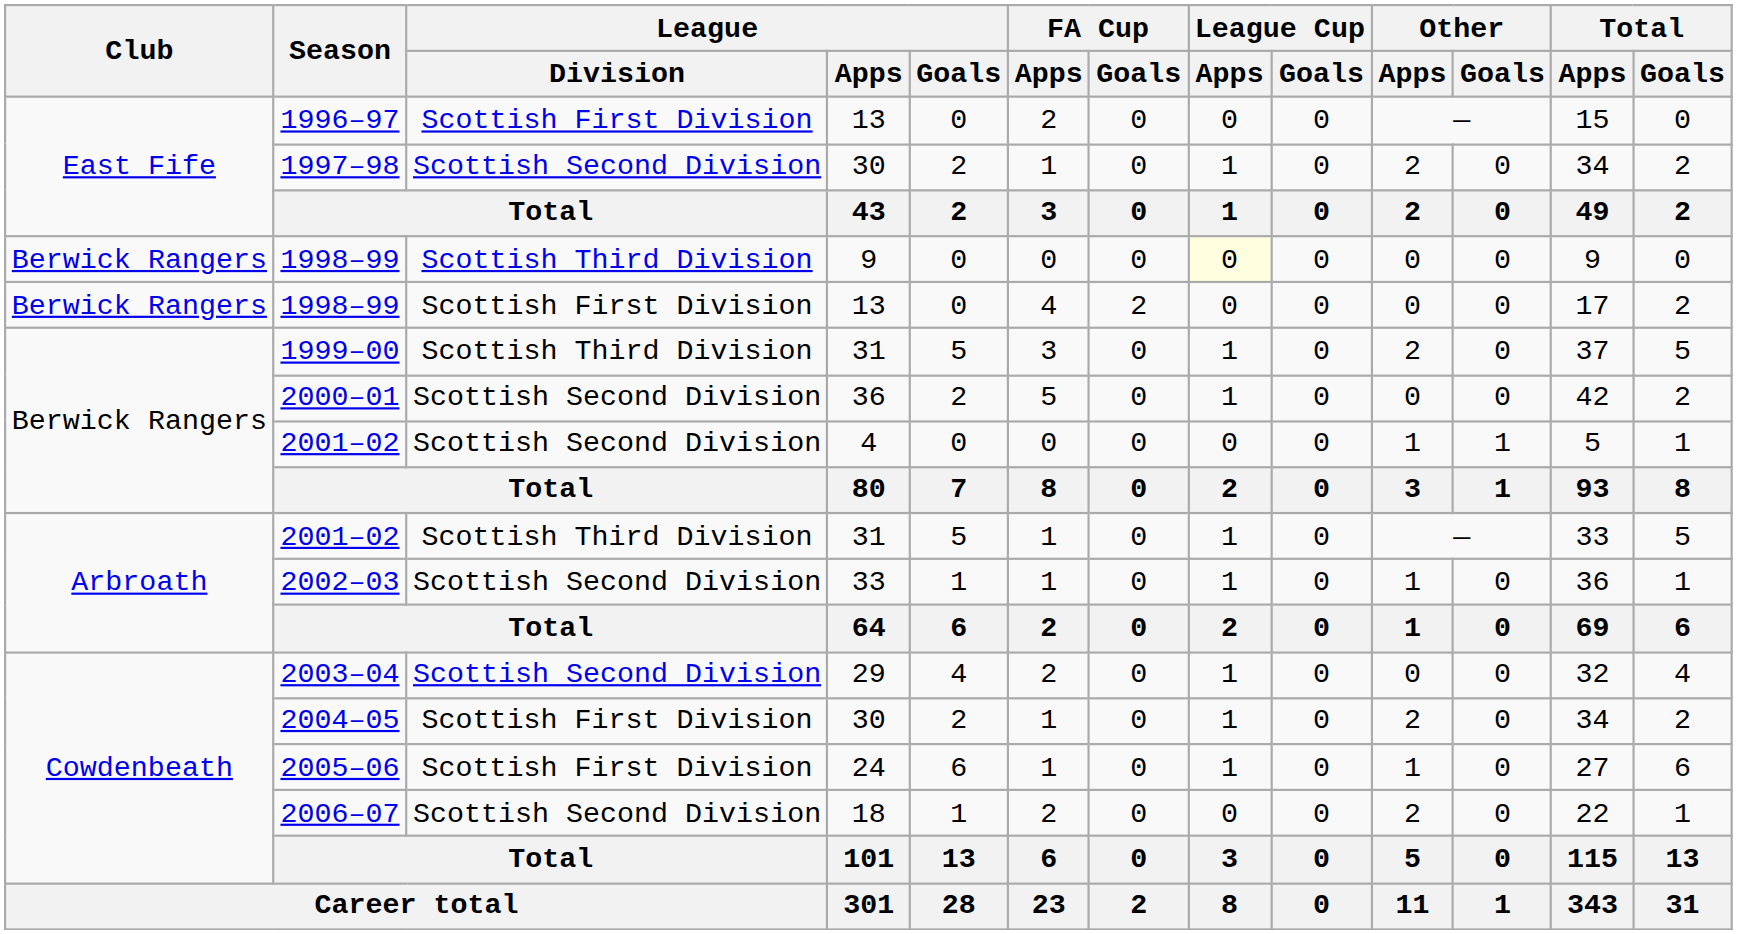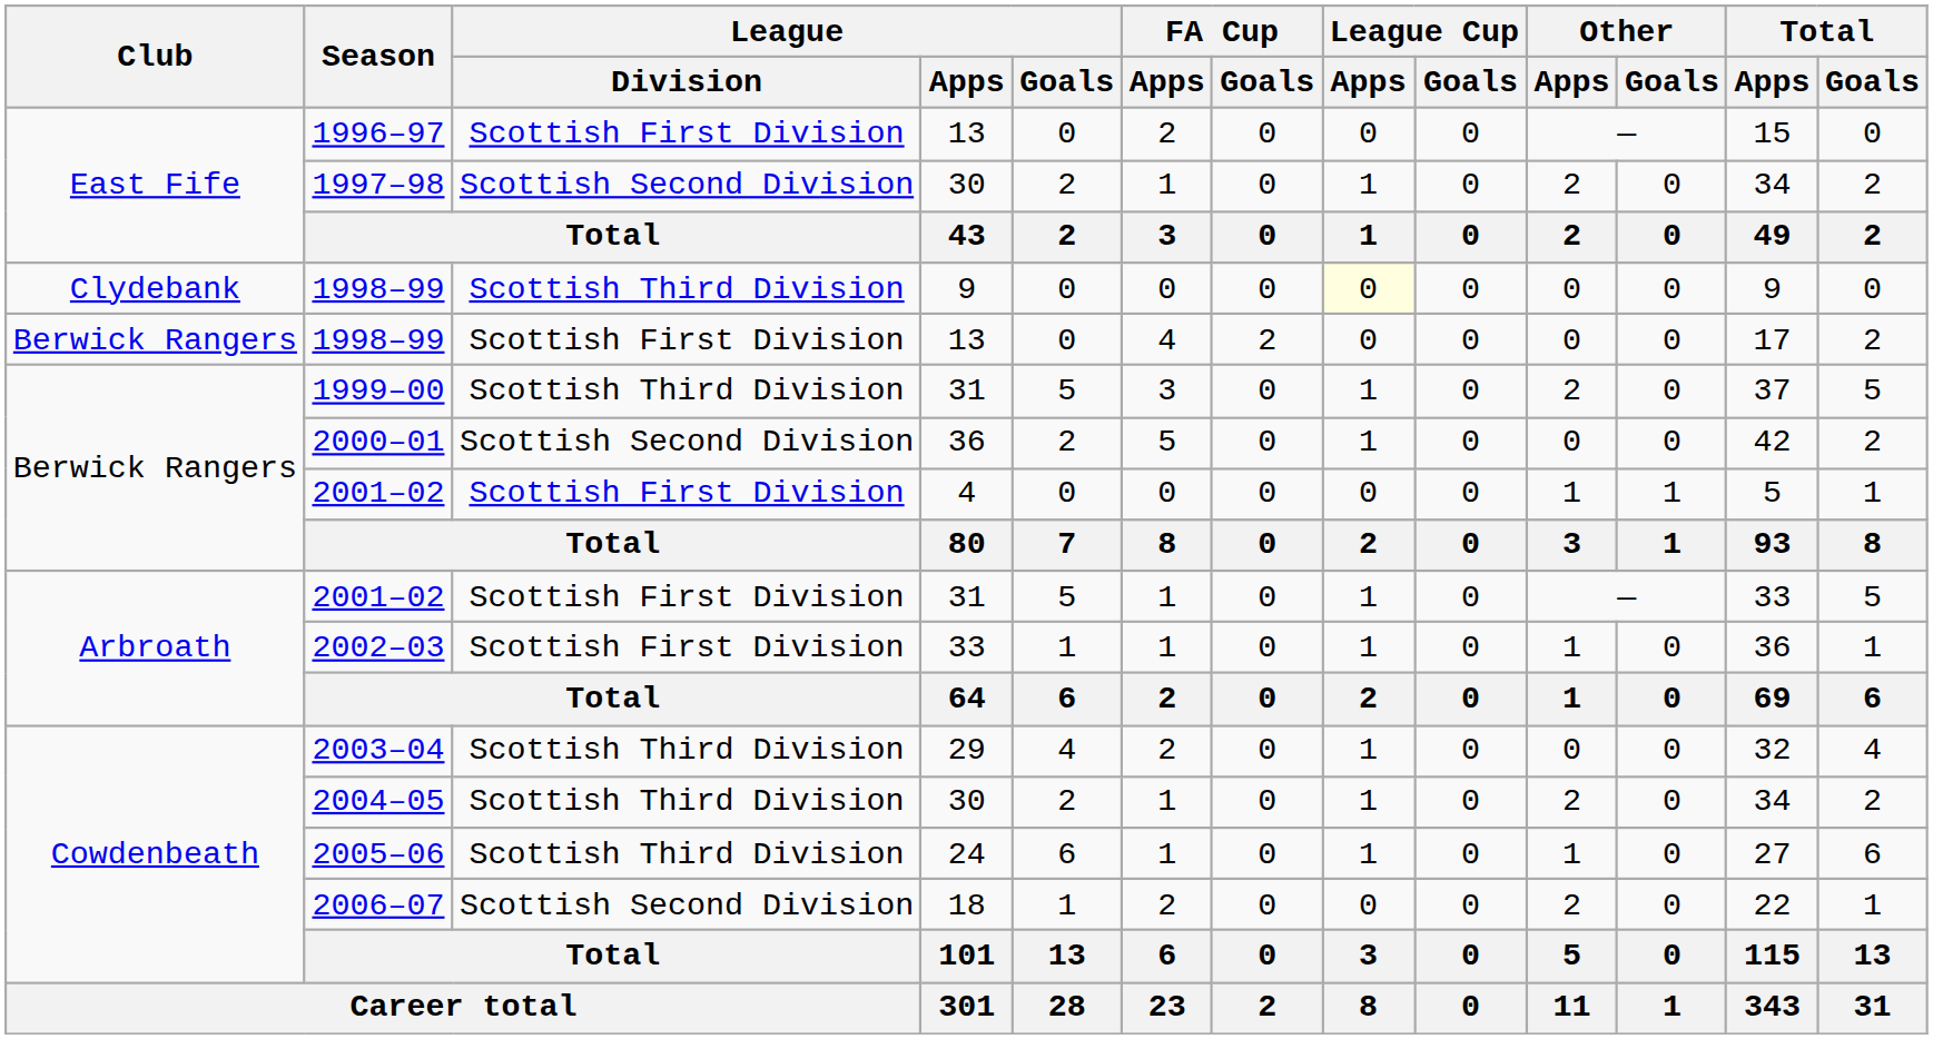 <table class="wikitable" style="text-align: center;">
 <tr>
 <th rowspan="2">Club</th>
 <th rowspan="2">Season</th>
 <th colspan="3">League</th>
 <th colspan="2">FA Cup</th>
 <th colspan="2">League Cup</th>
 <th colspan="2">Other</th>
 <th colspan="2">Total</th>
 </tr>
 <tr>
 <th>Division</th>
 <th>Apps</th>
 <th>Goals</th>
 <th>Apps</th>
 <th>Goals</th>
 <th>Apps</th>
 <th>Goals</th>
 <th>Apps</th>
 <th>Goals</th>
 <th>Apps</th>
 <th>Goals</th>
 </tr>
 <tr>
 <td rowspan="3"><a href='#'>East Fife</a></td>
 <td><a href='#'>1996–97</a></td>
 <td><a href='#'>Scottish First Division</a></td>
 <td>13</td>
 <td>0</td>
 <td>2</td>
 <td>0</td>
 <td>0</td>
 <td>0</td>
 <td colspan="2">—</td>
 <td>15</td>
 <td>0</td>
 </tr>
 <tr>
 <td><a href='#'>1997–98</a></td>
 <td><a href='#'>Scottish Second Division</a></td>
 <td>30</td>
 <td>2</td>
 <td>1</td>
 <td>0</td>
 <td>1</td>
 <td>0</td>
 <td>2</td>
 <td>0</td>
 <td>34</td>
 <td>2</td>
 </tr>
 <tr>
 <th colspan="2">Total</th>
 <th>43</th>
 <th>2</th>
 <th>3</th>
 <th>0</th>
 <th>1</th>
 <th>0</th>
 <th>2</th>
 <th>0</th>
 <th>49</th>
 <th>2</th>
 </tr>
 <tr>
-<td><a href='#'>Berwick Rangers</a></td>
+<td><a href='#'>Clydebank</a></td>
 <td><a href='#'>1998–99</a></td>
 <td><a href='#'>Scottish Third Division</a></td>
 <td>9</td>
 <td>0</td>
 <td>0</td>
 <td>0</td>
 <td style="background: lightyellow;">0</td>
 <td>0</td>
 <td>0</td>
 <td>0</td>
 <td>9</td>
 <td>0</td>
 </tr>
 <tr>
 <td><a href='#'>Berwick Rangers</a></td>
 <td><a href='#'>1998–99</a></td>
 <td>Scottish First Division</td>
 <td>13</td>
 <td>0</td>
 <td>4</td>
 <td>2</td>
 <td>0</td>
 <td>0</td>
 <td>0</td>
 <td>0</td>
 <td>17</td>
 <td>2</td>
 </tr>
 <tr>
 <td rowspan="4">Berwick Rangers</td>
 <td><a href='#'>1999–00</a></td>
 <td>Scottish Third Division</td>
 <td>31</td>
 <td>5</td>
 <td>3</td>
 <td>0</td>
 <td>1</td>
 <td>0</td>
 <td>2</td>
 <td>0</td>
 <td>37</td>
 <td>5</td>
 </tr>
 <tr>
 <td><a href='#'>2000–01</a></td>
 <td>Scottish Second Division</td>
 <td>36</td>
 <td>2</td>
 <td>5</td>
 <td>0</td>
 <td>1</td>
 <td>0</td>
 <td>0</td>
 <td>0</td>
 <td>42</td>
 <td>2</td>
 </tr>
 <tr>
 <td><a href='#'>2001–02</a></td>
-<td>Scottish Second Division</td>
+<td><a href='#'>Scottish First Division</a></td>
 <td>4</td>
 <td>0</td>
 <td>0</td>
 <td>0</td>
 <td>0</td>
 <td>0</td>
 <td>1</td>
 <td>1</td>
 <td>5</td>
 <td>1</td>
 </tr>
 <tr>
 <th colspan="2">Total</th>
 <th>80</th>
 <th>7</th>
 <th>8</th>
 <th>0</th>
 <th>2</th>
 <th>0</th>
 <th>3</th>
 <th>1</th>
 <th>93</th>
 <th>8</th>
 </tr>
 <tr>
 <td rowspan="3"><a href='#'>Arbroath</a></td>
 <td><a href='#'>2001–02</a></td>
-<td>Scottish Third Division</td>
+<td>Scottish First Division</td>
 <td>31</td>
 <td>5</td>
 <td>1</td>
 <td>0</td>
 <td>1</td>
 <td>0</td>
 <td colspan="2">—</td>
 <td>33</td>
 <td>5</td>
 </tr>
 <tr>
 <td><a href='#'>2002–03</a></td>
-<td>Scottish Second Division</td>
+<td>Scottish First Division</td>
 <td>33</td>
 <td>1</td>
 <td>1</td>
 <td>0</td>
 <td>1</td>
 <td>0</td>
 <td>1</td>
 <td>0</td>
 <td>36</td>
 <td>1</td>
 </tr>
 <tr>
 <th colspan="2">Total</th>
 <th>64</th>
 <th>6</th>
 <th>2</th>
 <th>0</th>
 <th>2</th>
 <th>0</th>
 <th>1</th>
 <th>0</th>
 <th>69</th>
 <th>6</th>
 </tr>
 <tr>
 <td rowspan="5"><a href='#'>Cowdenbeath</a></td>
 <td><a href='#'>2003–04</a></td>
-<td><a href='#'>Scottish Second Division</a></td>
+<td>Scottish Third Division</td>
 <td>29</td>
 <td>4</td>
 <td>2</td>
 <td>0</td>
 <td>1</td>
 <td>0</td>
 <td>0</td>
 <td>0</td>
 <td>32</td>
 <td>4</td>
 </tr>
 <tr>
 <td><a href='#'>2004–05</a></td>
-<td>Scottish First Division</td>
+<td>Scottish Third Division</td>
 <td>30</td>
 <td>2</td>
 <td>1</td>
 <td>0</td>
 <td>1</td>
 <td>0</td>
 <td>2</td>
 <td>0</td>
 <td>34</td>
 <td>2</td>
 </tr>
 <tr>
 <td><a href='#'>2005–06</a></td>
-<td>Scottish First Division</td>
+<td>Scottish Third Division</td>
 <td>24</td>
 <td>6</td>
 <td>1</td>
 <td>0</td>
 <td>1</td>
 <td>0</td>
 <td>1</td>
 <td>0</td>
 <td>27</td>
 <td>6</td>
 </tr>
 <tr>
 <td><a href='#'>2006–07</a></td>
 <td>Scottish Second Division</td>
 <td>18</td>
 <td>1</td>
 <td>2</td>
 <td>0</td>
 <td>0</td>
 <td>0</td>
 <td>2</td>
 <td>0</td>
 <td>22</td>
 <td>1</td>
 </tr>
 <tr>
 <th colspan="2">Total</th>
 <th>101</th>
 <th>13</th>
 <th>6</th>
 <th>0</th>
 <th>3</th>
 <th>0</th>
 <th>5</th>
 <th>0</th>
 <th>115</th>
 <th>13</th>
 </tr>
 <tr>
 <th colspan="3">Career total</th>
 <th>301</th>
 <th>28</th>
 <th>23</th>
 <th>2</th>
 <th>8</th>
 <th>0</th>
 <th>11</th>
 <th>1</th>
 <th>343</th>
 <th>31</th>
 </tr>
 </table>
